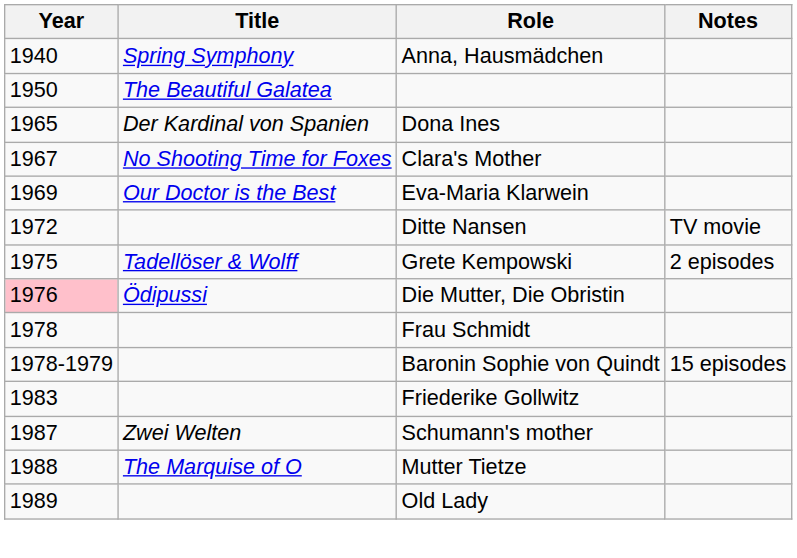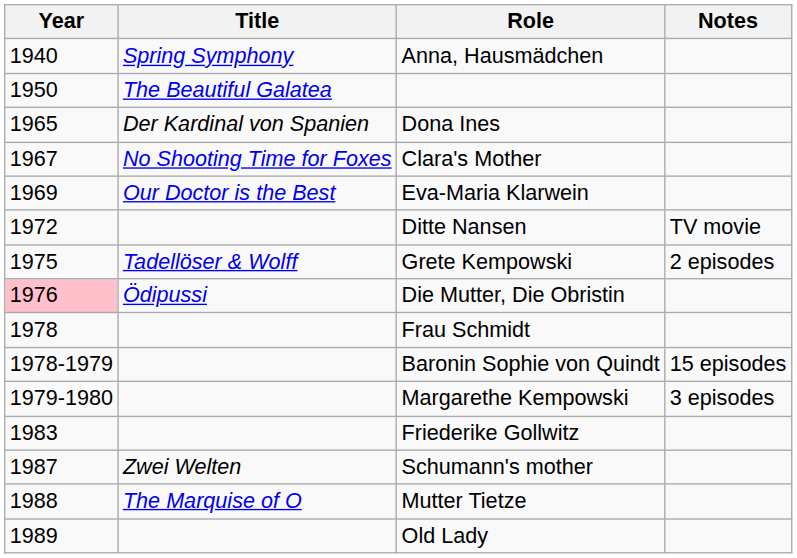 <table class="wikitable">
 <tr>
 <th>Year</th>
 <th>Title</th>
 <th>Role</th>
 <th>Notes</th>
 </tr>
 <tr>
 <td>1940</td>
 <td><em><a href='#'>Spring Symphony</a></em></td>
 <td>Anna, Hausmädchen</td>
 <td></td>
 </tr>
 <tr>
 <td>1950</td>
 <td><em><a href='#'>The Beautiful Galatea</a></em></td>
 <td></td>
 <td></td>
 </tr>
 <tr>
 <td>1965</td>
 <td><em>Der Kardinal von Spanien</em></td>
 <td>Dona Ines</td>
 <td></td>
 </tr>
 <tr>
 <td>1967</td>
 <td><em><a href='#'>No Shooting Time for Foxes</a></em></td>
 <td>Clara's Mother</td>
 <td></td>
 </tr>
 <tr>
 <td>1969</td>
 <td><em><a href='#'>Our Doctor is the Best</a></em></td>
 <td>Eva-Maria Klarwein</td>
 <td></td>
 </tr>
 <tr>
 <td>1972</td>
 <td><em></em></td>
 <td>Ditte Nansen</td>
 <td>TV movie</td>
 </tr>
 <tr>
 <td>1975</td>
 <td><em><a href='#'>Tadellöser & Wolff</a></em></td>
 <td>Grete Kempowski</td>
 <td>2 episodes</td>
 </tr>
 <tr>
 <td style="background: pink;">1976</td>
 <td><em><a href='#'>Ödipussi</a></em></td>
 <td>Die Mutter, Die Obristin</td>
 <td></td>
 </tr>
 <tr>
 <td>1978</td>
 <td><em></em></td>
 <td>Frau Schmidt</td>
 <td></td>
 </tr>
 <tr>
 <td>1978-1979</td>
 <td><em></em></td>
 <td>Baronin Sophie von Quindt</td>
 <td>15 episodes</td>
 </tr>
 <tr>
+<td>1979-1980</td>
+<td><em></em></td>
+<td>Margarethe Kempowski</td>
+<td>3 episodes</td>
+</tr>
+<tr>
 <td>1983</td>
 <td><em></em></td>
 <td>Friederike Gollwitz</td>
 <td></td>
 </tr>
 <tr>
 <td>1987</td>
 <td><em>Zwei Welten</em></td>
 <td>Schumann's mother</td>
 <td></td>
 </tr>
 <tr>
 <td>1988</td>
 <td><em><a href='#'>The Marquise of O</a></em></td>
 <td>Mutter Tietze</td>
 <td></td>
 </tr>
 <tr>
 <td>1989</td>
 <td><em></em></td>
 <td>Old Lady</td>
 <td></td>
 </tr>
 </table>
